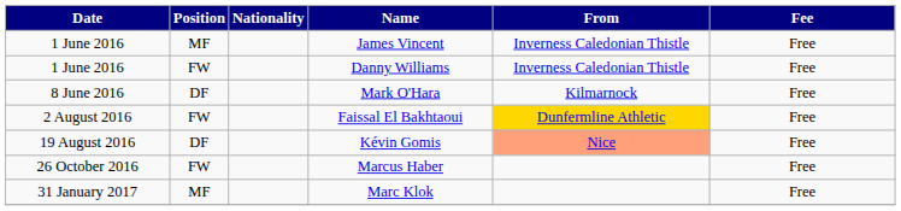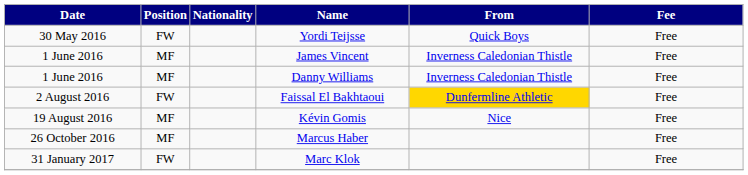 <table class="wikitable"  style="text-align:center; font-size:90%; ">
 <tr>
 <th style="background:#000080; color:white; width:150px;">Date</th>
 <th style="background:#000080; color:white; width:45px;">Position</th>
 <th style="background:#000080; color:white; width:45px;">Nationality</th>
 <th style="background:#000080; color:white; width:170px;">Name</th>
 <th style="background:#000080; color:white; width:200px;">From</th>
 <th style="background:#000080; color:white; width:170px;">Fee</th>
+</tr>
+<tr>
+<td>30 May 2016</td>
+<td>FW</td>
+<td></td>
+<td><a href='#'>Yordi Teijsse</a></td>
+<td><a href='#'>Quick Boys</a></td>
+<td>Free</td>
 </tr>
 <tr>
 <td>1 June 2016</td>
 <td>MF</td>
 <td></td>
 <td><a href='#'>James Vincent</a></td>
 <td><a href='#'>Inverness Caledonian Thistle</a></td>
 <td>Free</td>
 </tr>
 <tr>
 <td>1 June 2016</td>
-<td>FW</td>
+<td>MF</td>
 <td></td>
 <td><a href='#'>Danny Williams</a></td>
 <td><a href='#'>Inverness Caledonian Thistle</a></td>
-<td>Free</td>
-</tr>
-<tr>
-<td>8 June 2016</td>
-<td>DF</td>
-<td></td>
-<td><a href='#'>Mark O'Hara</a></td>
-<td><a href='#'>Kilmarnock</a></td>
 <td>Free</td>
 </tr>
 <tr>
 <td>2 August 2016</td>
 <td>FW</td>
 <td></td>
 <td><a href='#'>Faissal El Bakhtaoui</a></td>
 <td style="background: gold;"><a href='#'>Dunfermline Athletic</a></td>
 <td>Free</td>
 </tr>
 <tr>
 <td>19 August 2016</td>
-<td>DF</td>
+<td>MF</td>
 <td></td>
 <td><a href='#'>Kévin Gomis</a></td>
-<td style="background: lightsalmon;"><a href='#'>Nice</a></td>
+<td><a href='#'>Nice</a></td>
 <td>Free</td>
 </tr>
 <tr>
 <td>26 October 2016</td>
-<td>FW</td>
+<td>MF</td>
 <td></td>
 <td><a href='#'>Marcus Haber</a></td>
 <td></td>
 <td>Free</td>
 </tr>
 <tr>
 <td>31 January 2017</td>
-<td>MF</td>
+<td>FW</td>
 <td></td>
 <td><a href='#'>Marc Klok</a></td>
 <td></td>
 <td>Free</td>
 </tr>
 <tr>
 </tr>
 </table>
